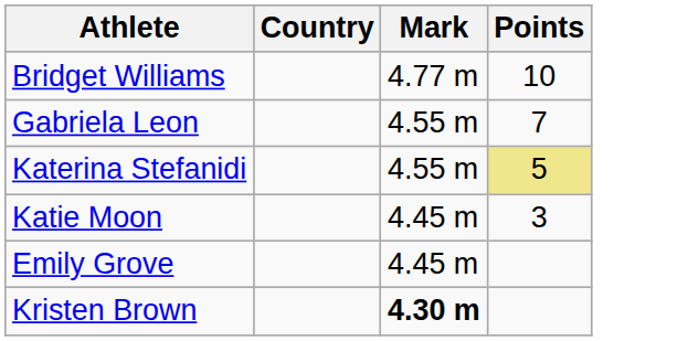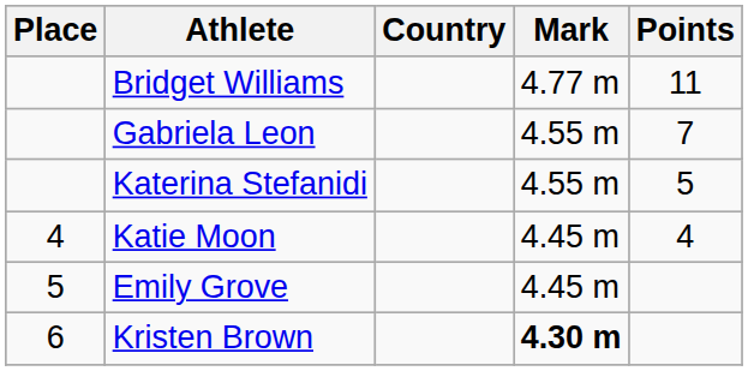 <table class="wikitable">
 <tr>
+<th>Place</th>
 <th>Athlete</th>
 <th>Country</th>
 <th>Mark</th>
 <th>Points</th>
 </tr>
 <tr>
+<td align=center></td>
 <td><a href='#'>Bridget Williams</a></td>
 <td></td>
 <td>4.77 m</td>
-<td align=center>10</td>
+<td align=center>11</td>
 </tr>
 <tr>
+<td align=center></td>
 <td><a href='#'>Gabriela Leon</a></td>
 <td></td>
 <td>4.55 m</td>
 <td align=center>7</td>
 </tr>
 <tr>
+<td align=center></td>
 <td><a href='#'>Katerina Stefanidi</a></td>
 <td></td>
 <td>4.55 m</td>
-<td align=center style="background: khaki;">5</td>
+<td align=center>5</td>
 </tr>
 <tr>
+<td align=center>4</td>
 <td><a href='#'>Katie Moon</a></td>
 <td></td>
 <td>4.45 m</td>
-<td align=center>3</td>
+<td align=center>4</td>
 </tr>
 <tr>
+<td align=center>5</td>
 <td><a href='#'>Emily Grove</a></td>
 <td></td>
 <td>4.45 m</td>
 <td align=center></td>
 </tr>
 <tr>
+<td align=center>6</td>
 <td><a href='#'>Kristen Brown</a></td>
 <td></td>
 <td><strong>4.30 m</strong></td>
 <td align=center></td>
 </tr>
 </table>
